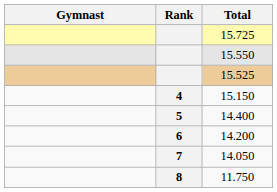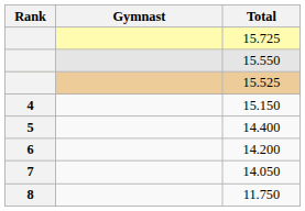 <table class="wikitable sortable" style="text-align:center; font-size:95%">
 <tr>
+<th scope="col" style="width:50px;">Rank</th>
 <th scope="col" style="width:180px;">Gymnast</th>
-<th scope="col" style="width:50px;">Rank</th>
 <th scope="col" style="width:80px;">Total</th>
 </tr>
 <tr style="background:#fffcaf;">
+<th scope=row style="text-align:center"></th>
 <td style="text-align:left;"></td>
-<th scope=row style="text-align:center"></th>
 <td>15.725</td>
 </tr>
 <tr style="background:#e5e5e5;">
+<th scope=row style="text-align:center"></th>
 <td style="text-align:left;"></td>
-<th scope=row style="text-align:center"></th>
 <td>15.550</td>
 </tr>
 <tr style="background:#ec9;">
+<th scope=row style="text-align:center"></th>
 <td style="text-align:left;"></td>
-<th scope=row style="text-align:center"></th>
 <td>15.525</td>
 </tr>
 <tr>
+<th scope=row style="text-align:center">4</th>
 <td style="text-align:left;"></td>
-<th scope=row style="text-align:center">4</th>
 <td>15.150</td>
 </tr>
 <tr>
+<th scope=row style="text-align:center">5</th>
 <td style="text-align:left;"></td>
-<th scope=row style="text-align:center">5</th>
 <td>14.400</td>
 </tr>
 <tr>
+<th scope=row style="text-align:center">6</th>
 <td style="text-align:left;"></td>
-<th scope=row style="text-align:center">6</th>
 <td>14.200</td>
 </tr>
 <tr>
+<th scope=row style="text-align:center">7</th>
 <td style="text-align:left;"></td>
-<th scope=row style="text-align:center">7</th>
 <td>14.050</td>
 </tr>
 <tr>
+<th scope=row style="text-align:center">8</th>
 <td style="text-align:left;"></td>
-<th scope=row style="text-align:center">8</th>
 <td>11.750</td>
 </tr>
 </table>
